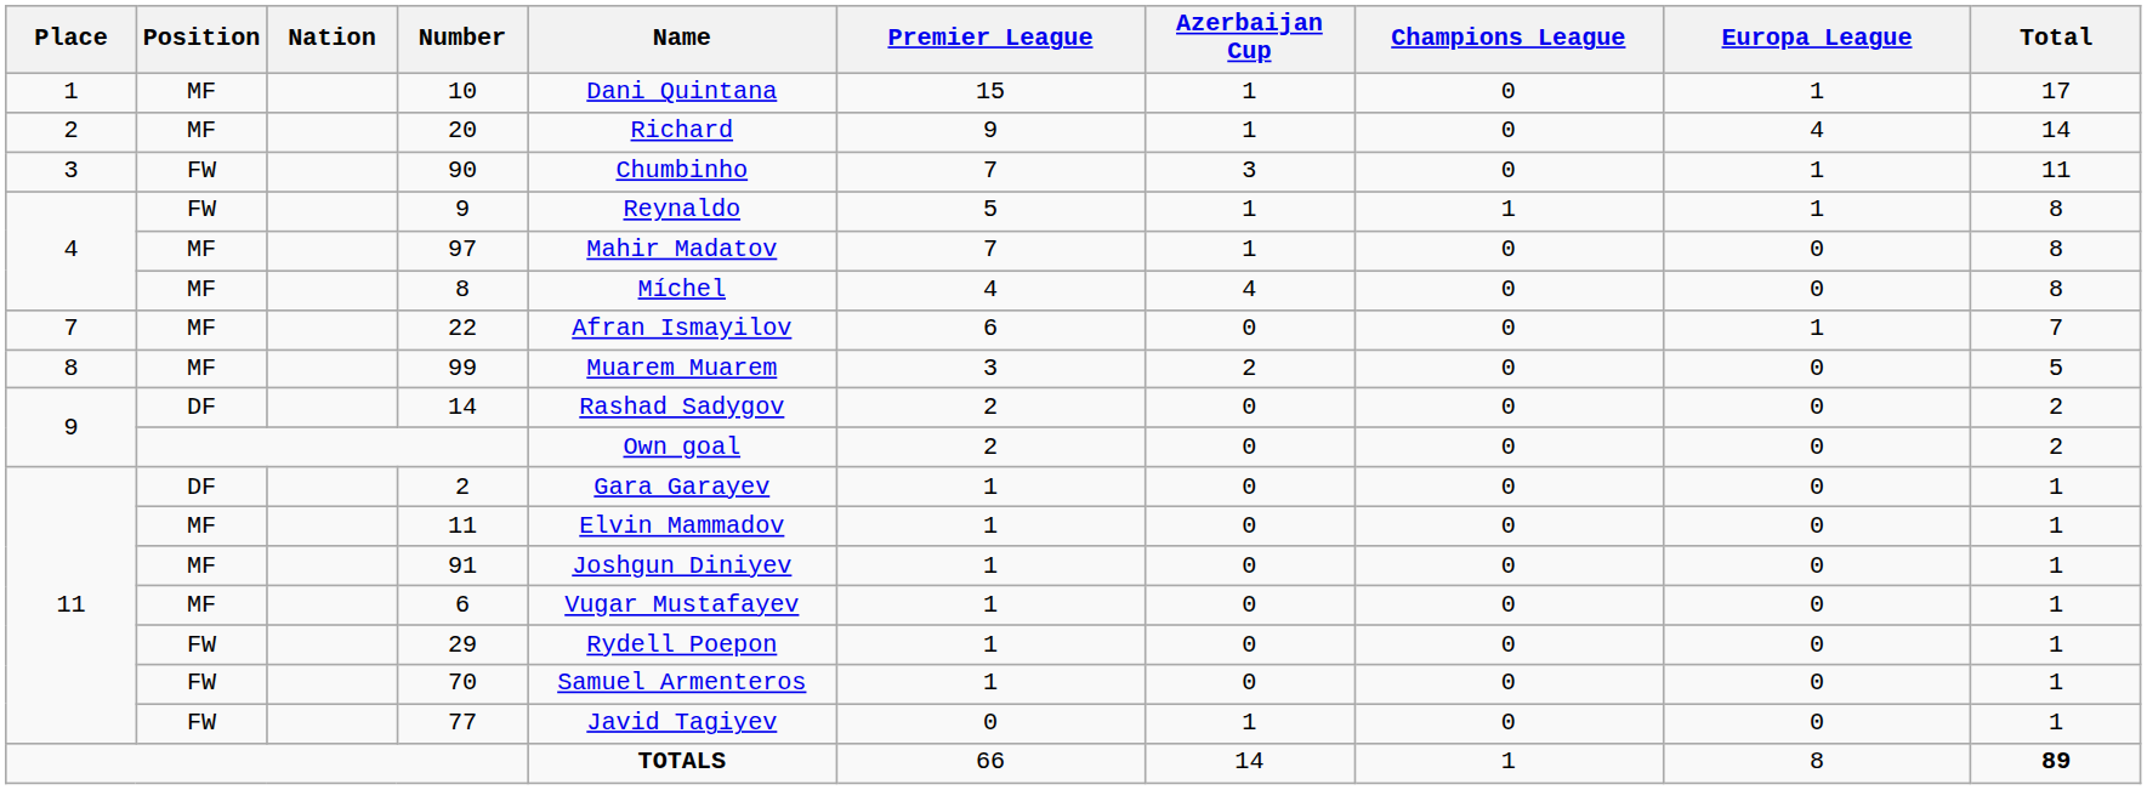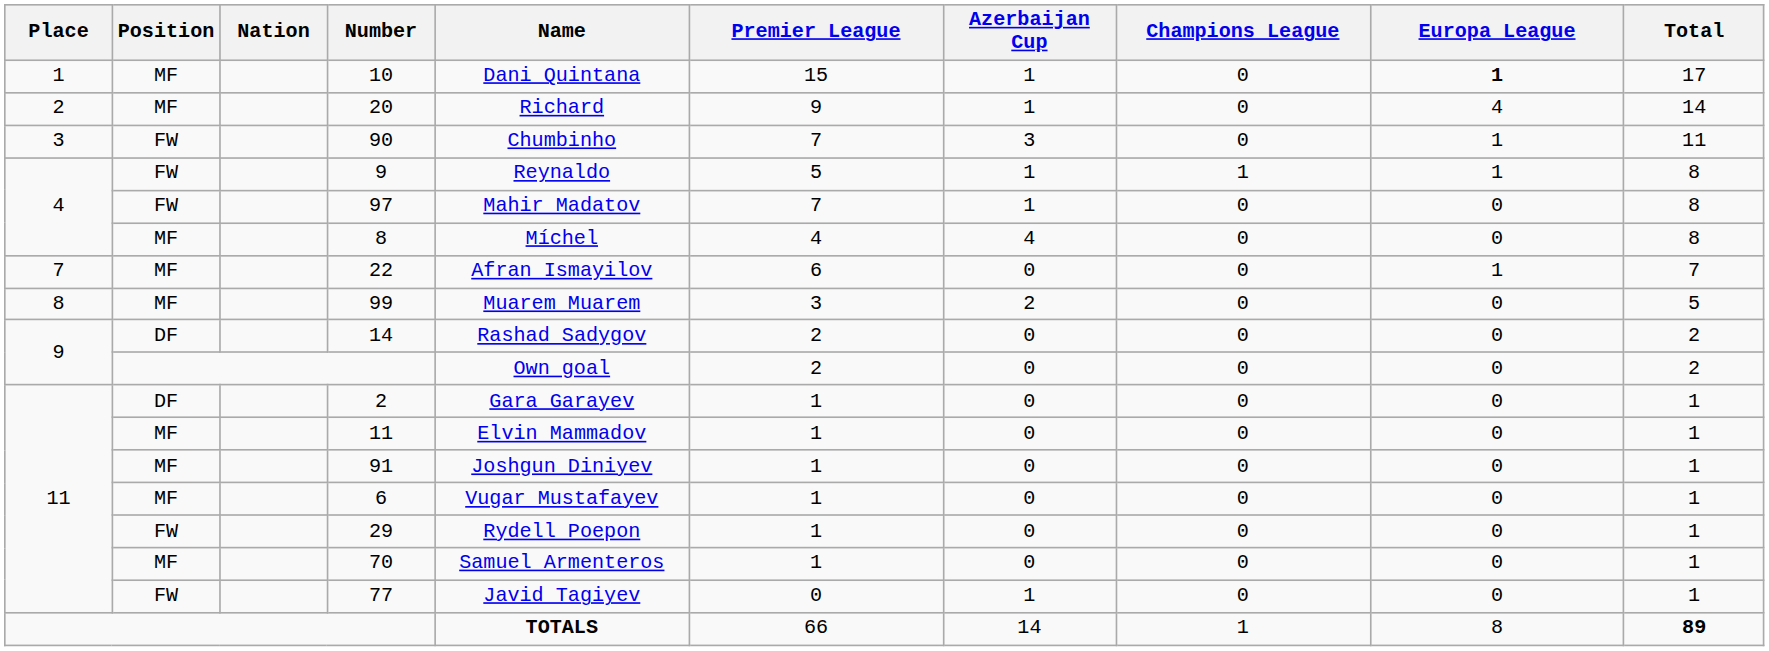 <table class="wikitable" style="font-size: 95%; text-align: center;">
 <tr>
 <th width=60>Place</th>
 <th width=60>Position</th>
 <th width=60>Nation</th>
 <th width=60>Number</th>
 <th width=150>Name</th>
 <th width=150><a href='#'>Premier League</a></th>
 <th width=100><a href='#'>Azerbaijan Cup</a></th>
 <th width=150><a href='#'>Champions League</a></th>
 <th width=150><a href='#'>Europa League</a></th>
 <th width=80>Total</th>
 </tr>
 <tr>
 <td>1</td>
 <td>MF</td>
 <td></td>
 <td>10</td>
 <td><a href='#'>Dani Quintana</a></td>
 <td>15</td>
 <td>1</td>
 <td>0</td>
-<td>1</td>
+<td><strong>1</strong></td>
 <td>17</td>
 </tr>
 <tr>
 <td>2</td>
 <td>MF</td>
 <td></td>
 <td>20</td>
 <td><a href='#'>Richard</a></td>
 <td>9</td>
 <td>1</td>
 <td>0</td>
 <td>4</td>
 <td>14</td>
 </tr>
 <tr>
 <td>3</td>
 <td>FW</td>
 <td></td>
 <td>90</td>
 <td><a href='#'>Chumbinho</a></td>
 <td>7</td>
 <td>3</td>
 <td>0</td>
 <td>1</td>
 <td>11</td>
 </tr>
 <tr>
 <td rowspan="3">4</td>
 <td>FW</td>
 <td></td>
 <td>9</td>
 <td><a href='#'>Reynaldo</a></td>
 <td>5</td>
 <td>1</td>
 <td>1</td>
 <td>1</td>
 <td>8</td>
 </tr>
 <tr>
-<td>MF</td>
+<td>FW</td>
 <td></td>
 <td>97</td>
 <td><a href='#'>Mahir Madatov</a></td>
 <td>7</td>
 <td>1</td>
 <td>0</td>
 <td>0</td>
 <td>8</td>
 </tr>
 <tr>
 <td>MF</td>
 <td></td>
 <td>8</td>
 <td><a href='#'>Míchel</a></td>
 <td>4</td>
 <td>4</td>
 <td>0</td>
 <td>0</td>
 <td>8</td>
 </tr>
 <tr>
 <td>7</td>
 <td>MF</td>
 <td></td>
 <td>22</td>
 <td><a href='#'>Afran Ismayilov</a></td>
 <td>6</td>
 <td>0</td>
 <td>0</td>
 <td>1</td>
 <td>7</td>
 </tr>
 <tr>
 <td>8</td>
 <td>MF</td>
 <td></td>
 <td>99</td>
 <td><a href='#'>Muarem Muarem</a></td>
 <td>3</td>
 <td>2</td>
 <td>0</td>
 <td>0</td>
 <td>5</td>
 </tr>
 <tr>
 <td rowspan="2">9</td>
 <td>DF</td>
 <td></td>
 <td>14</td>
 <td><a href='#'>Rashad Sadygov</a></td>
 <td>2</td>
 <td>0</td>
 <td>0</td>
 <td>0</td>
 <td>2</td>
 </tr>
 <tr>
 <td colspan="3"></td>
 <td><a href='#'>Own goal</a></td>
 <td>2</td>
 <td>0</td>
 <td>0</td>
 <td>0</td>
 <td>2</td>
 </tr>
 <tr>
 <td rowspan="7">11</td>
 <td>DF</td>
 <td></td>
 <td>2</td>
 <td><a href='#'>Gara Garayev</a></td>
 <td>1</td>
 <td>0</td>
 <td>0</td>
 <td>0</td>
 <td>1</td>
 </tr>
 <tr>
 <td>MF</td>
 <td></td>
 <td>11</td>
 <td><a href='#'>Elvin Mammadov</a></td>
 <td>1</td>
 <td>0</td>
 <td>0</td>
 <td>0</td>
 <td>1</td>
 </tr>
 <tr>
 <td>MF</td>
 <td></td>
 <td>91</td>
 <td><a href='#'>Joshgun Diniyev</a></td>
 <td>1</td>
 <td>0</td>
 <td>0</td>
 <td>0</td>
 <td>1</td>
 </tr>
 <tr>
 <td>MF</td>
 <td></td>
 <td>6</td>
 <td><a href='#'>Vugar Mustafayev</a></td>
 <td>1</td>
 <td>0</td>
 <td>0</td>
 <td>0</td>
 <td>1</td>
 </tr>
 <tr>
 <td>FW</td>
 <td></td>
 <td>29</td>
 <td><a href='#'>Rydell Poepon</a></td>
 <td>1</td>
 <td>0</td>
 <td>0</td>
 <td>0</td>
 <td>1</td>
 </tr>
 <tr>
-<td>FW</td>
+<td>MF</td>
 <td></td>
 <td>70</td>
 <td><a href='#'>Samuel Armenteros</a></td>
 <td>1</td>
 <td>0</td>
 <td>0</td>
 <td>0</td>
 <td>1</td>
 </tr>
 <tr>
 <td>FW</td>
 <td></td>
 <td>77</td>
 <td><a href='#'>Javid Tagiyev</a></td>
 <td>0</td>
 <td>1</td>
 <td>0</td>
 <td>0</td>
 <td>1</td>
 </tr>
 <tr>
 <td colspan="4"></td>
 <td><strong>TOTALS</strong></td>
 <td>66</td>
 <td>14</td>
 <td>1</td>
 <td>8</td>
 <td><strong>89</strong></td>
 </tr>
 </table>
